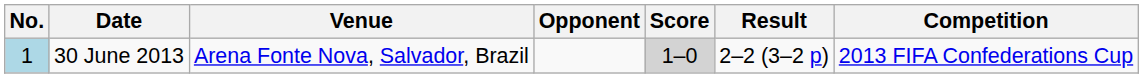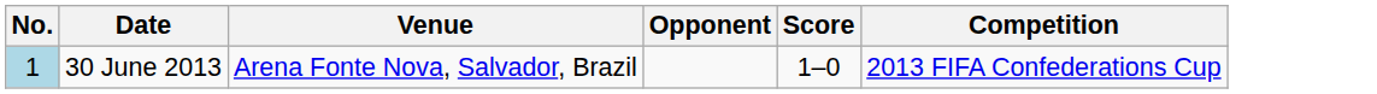 <table class="wikitable sortable">
 <tr>
 <th scope="col">No.</th>
 <th scope="col">Date</th>
 <th scope="col">Venue</th>
 <th scope="col">Opponent</th>
 <th scope="col">Score</th>
-<th scope="col">Result</th>
 <th scope="col">Competition</th>
 </tr>
 <tr>
 <td style="background: lightblue; text-align:center">1</td>
 <td>30 June 2013</td>
 <td><a href='#'>Arena Fonte Nova</a>, <a href='#'>Salvador</a>, Brazil</td>
 <td></td>
-<td style="background: lightgrey; text-align:center">1–0</td>
-<td style="text-align:center">2–2 (3–2 <a href='#'>p</a>)</td>
+<td style="text-align:center">1–0</td>
 <td><a href='#'>2013 FIFA Confederations Cup</a></td>
 </tr>
 </table>
